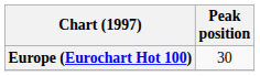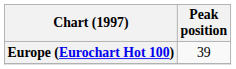 <table class="wikitable sortable plainrowheaders" style="text-align:center">
 <tr>
 <th scope="col">Chart (1997)</th>
 <th scope="col">Peak<br>position</th>
 </tr>
 <tr>
 <th scope="row">Europe (<a href='#'>Eurochart Hot 100</a>)</th>
-<td>30</td>
+<td>39</td>
 </tr>
 <tr>
 </tr>
 <tr>
 </tr>
 </table>
